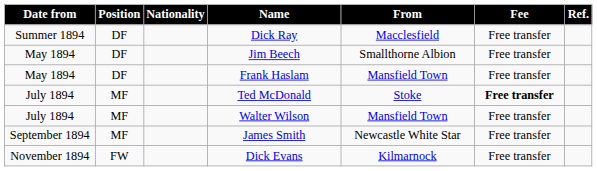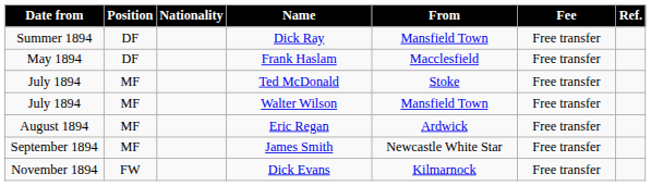 <table class="wikitable" style="text-align:center; font-size:90%; ">
 <tr>
 <th style="background:#000000; color:white; width:100px;">Date from</th>
 <th style="background:#000000; color:white; width:50px;">Position</th>
 <th style="background:#000000; color:white; width:50px;">Nationality</th>
 <th style="background:#000000; color:white; width:150px;">Name</th>
 <th style="background:#000000; color:white; width:150px;">From</th>
 <th style="background:#000000; color:white; width:100px;">Fee</th>
 <th style="background:#000000; color:white; width:25px;">Ref.</th>
 </tr>
 <tr>
 <td>Summer 1894</td>
 <td>DF</td>
 <td></td>
 <td><a href='#'>Dick Ray</a></td>
-<td><a href='#'>Macclesfield</a></td>
-<td>Free transfer</td>
-<td></td>
-</tr>
-<tr>
-<td>May 1894</td>
-<td>DF</td>
-<td></td>
-<td><a href='#'>Jim Beech</a></td>
-<td>Smallthorne Albion</td>
+<td><a href='#'>Mansfield Town</a></td>
 <td>Free transfer</td>
 <td></td>
 </tr>
 <tr>
 <td>May 1894</td>
 <td>DF</td>
 <td></td>
 <td><a href='#'>Frank Haslam</a></td>
-<td><a href='#'>Mansfield Town</a></td>
+<td><a href='#'>Macclesfield</a></td>
 <td>Free transfer</td>
 <td></td>
 </tr>
 <tr>
 <td>July 1894</td>
 <td>MF</td>
 <td></td>
 <td><a href='#'>Ted McDonald</a></td>
 <td><a href='#'>Stoke</a></td>
-<td><strong>Free transfer</strong></td>
+<td>Free transfer</td>
 <td></td>
 </tr>
 <tr>
 <td>July 1894</td>
 <td>MF</td>
 <td></td>
 <td><a href='#'>Walter Wilson</a></td>
 <td><a href='#'>Mansfield Town</a></td>
+<td>Free transfer</td>
+<td></td>
+</tr>
+<tr>
+<td>August 1894</td>
+<td>MF</td>
+<td></td>
+<td><a href='#'>Eric Regan</a></td>
+<td><a href='#'>Ardwick</a></td>
 <td>Free transfer</td>
 <td></td>
 </tr>
 <tr>
 <td>September 1894</td>
 <td>MF</td>
 <td></td>
 <td><a href='#'>James Smith</a></td>
 <td>Newcastle White Star</td>
 <td>Free transfer</td>
 <td></td>
 </tr>
 <tr>
 <td>November 1894</td>
 <td>FW</td>
 <td></td>
 <td><a href='#'>Dick Evans</a></td>
 <td> <a href='#'>Kilmarnock</a></td>
 <td>Free transfer</td>
 <td></td>
 </tr>
 </table>
